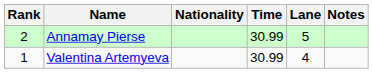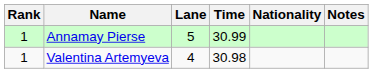 <table class="wikitable sortable" style="text-align:center">
 <tr>
 <th>Rank</th>
 <th>Name</th>
+<th>Lane</th>
+<th>Time</th>
 <th>Nationality</th>
-<th>Time</th>
-<th>Lane</th>
 <th>Notes</th>
 </tr>
 <tr bgcolor=ccffcc>
-<td>2</td>
+<td>1</td>
 <td align=left><a href='#'>Annamay Pierse</a></td>
+<td>5</td>
+<td>30.99</td>
 <td align=left></td>
-<td>30.99</td>
-<td>5</td>
 <td></td>
 </tr>
 <tr>
 <td>1</td>
 <td align=left><a href='#'>Valentina Artemyeva</a></td>
+<td>4</td>
+<td>30.98</td>
 <td align=left></td>
-<td>30.99</td>
-<td>4</td>
 <td></td>
 </tr>
 </table>
